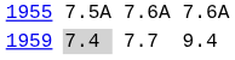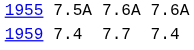 <table>
 <tr valign="top">
 <td><a href='#'>1955</a><br></td>
 <td></td>
 <td>7.5A</td>
 <td></td>
 <td>7.6A</td>
 <td></td>
 <td>7.6A</td>
 </tr>
 <tr valign="top">
 <td><a href='#'>1959</a><br></td>
 <td></td>
-<td style="background: lightgrey;">7.4</td>
+<td>7.4</td>
 <td></td>
 <td>7.7</td>
 <td></td>
-<td>9.4</td>
+<td>7.4</td>
 </tr>
 </table>
